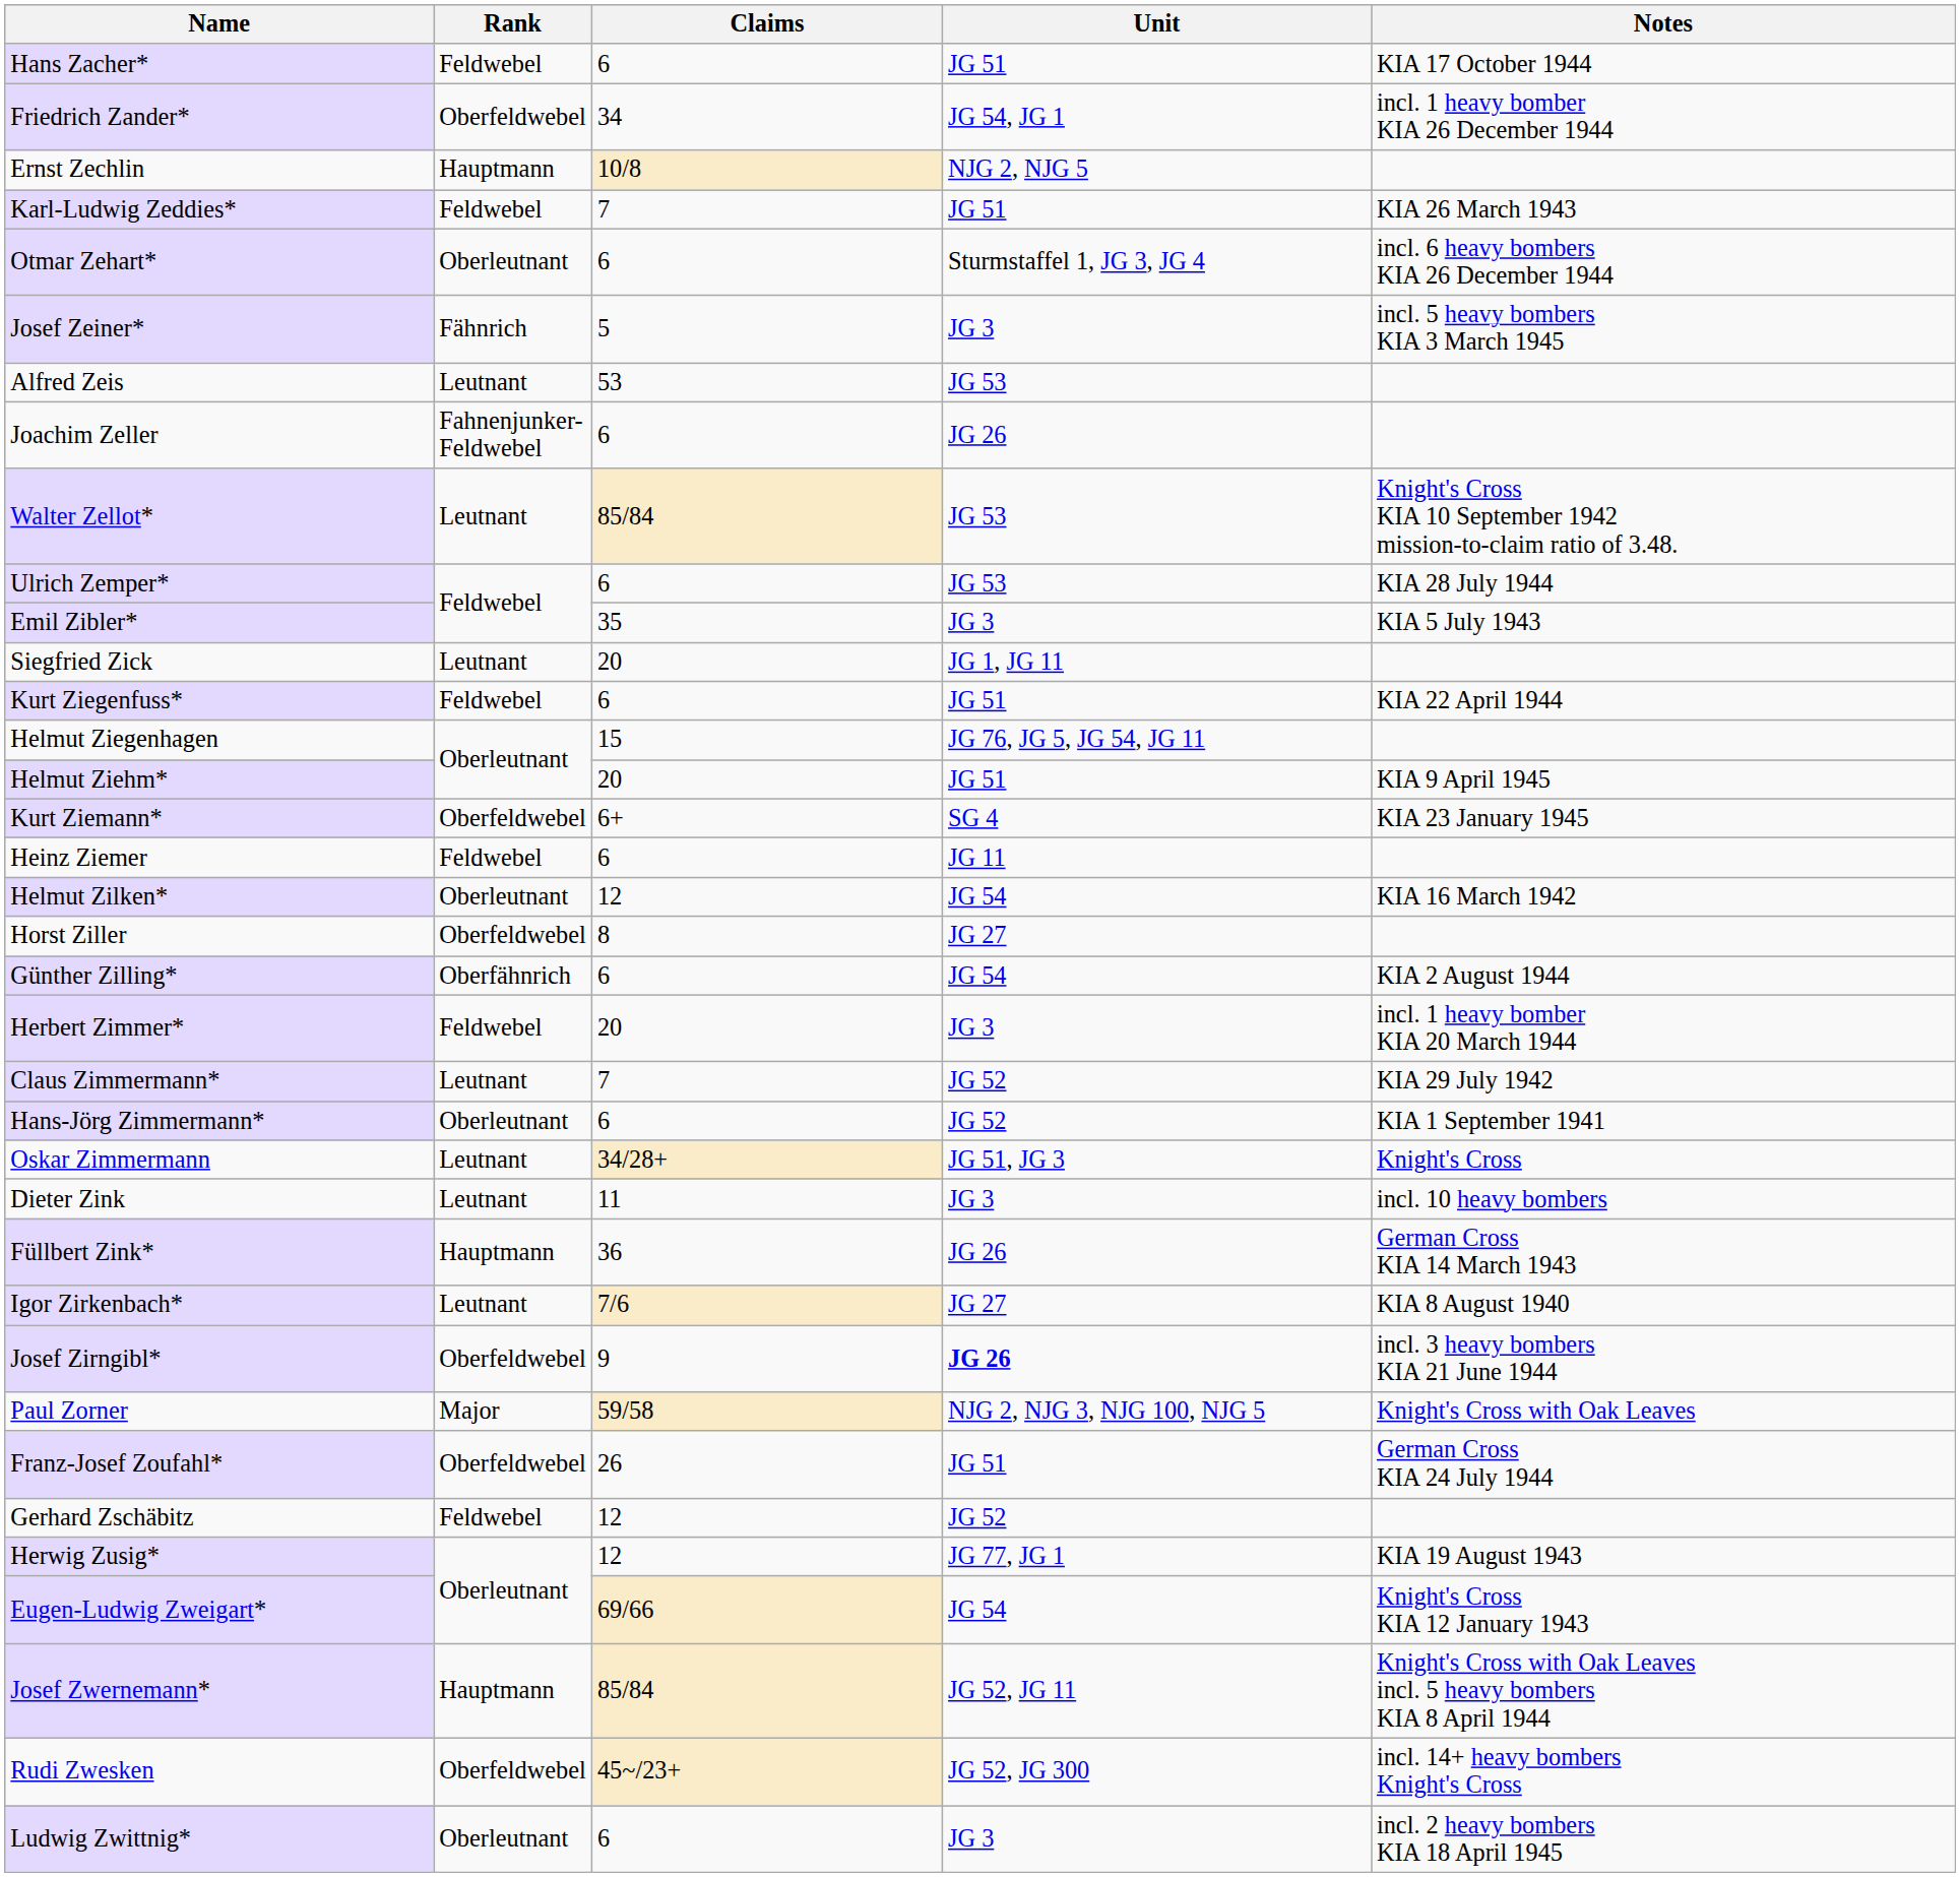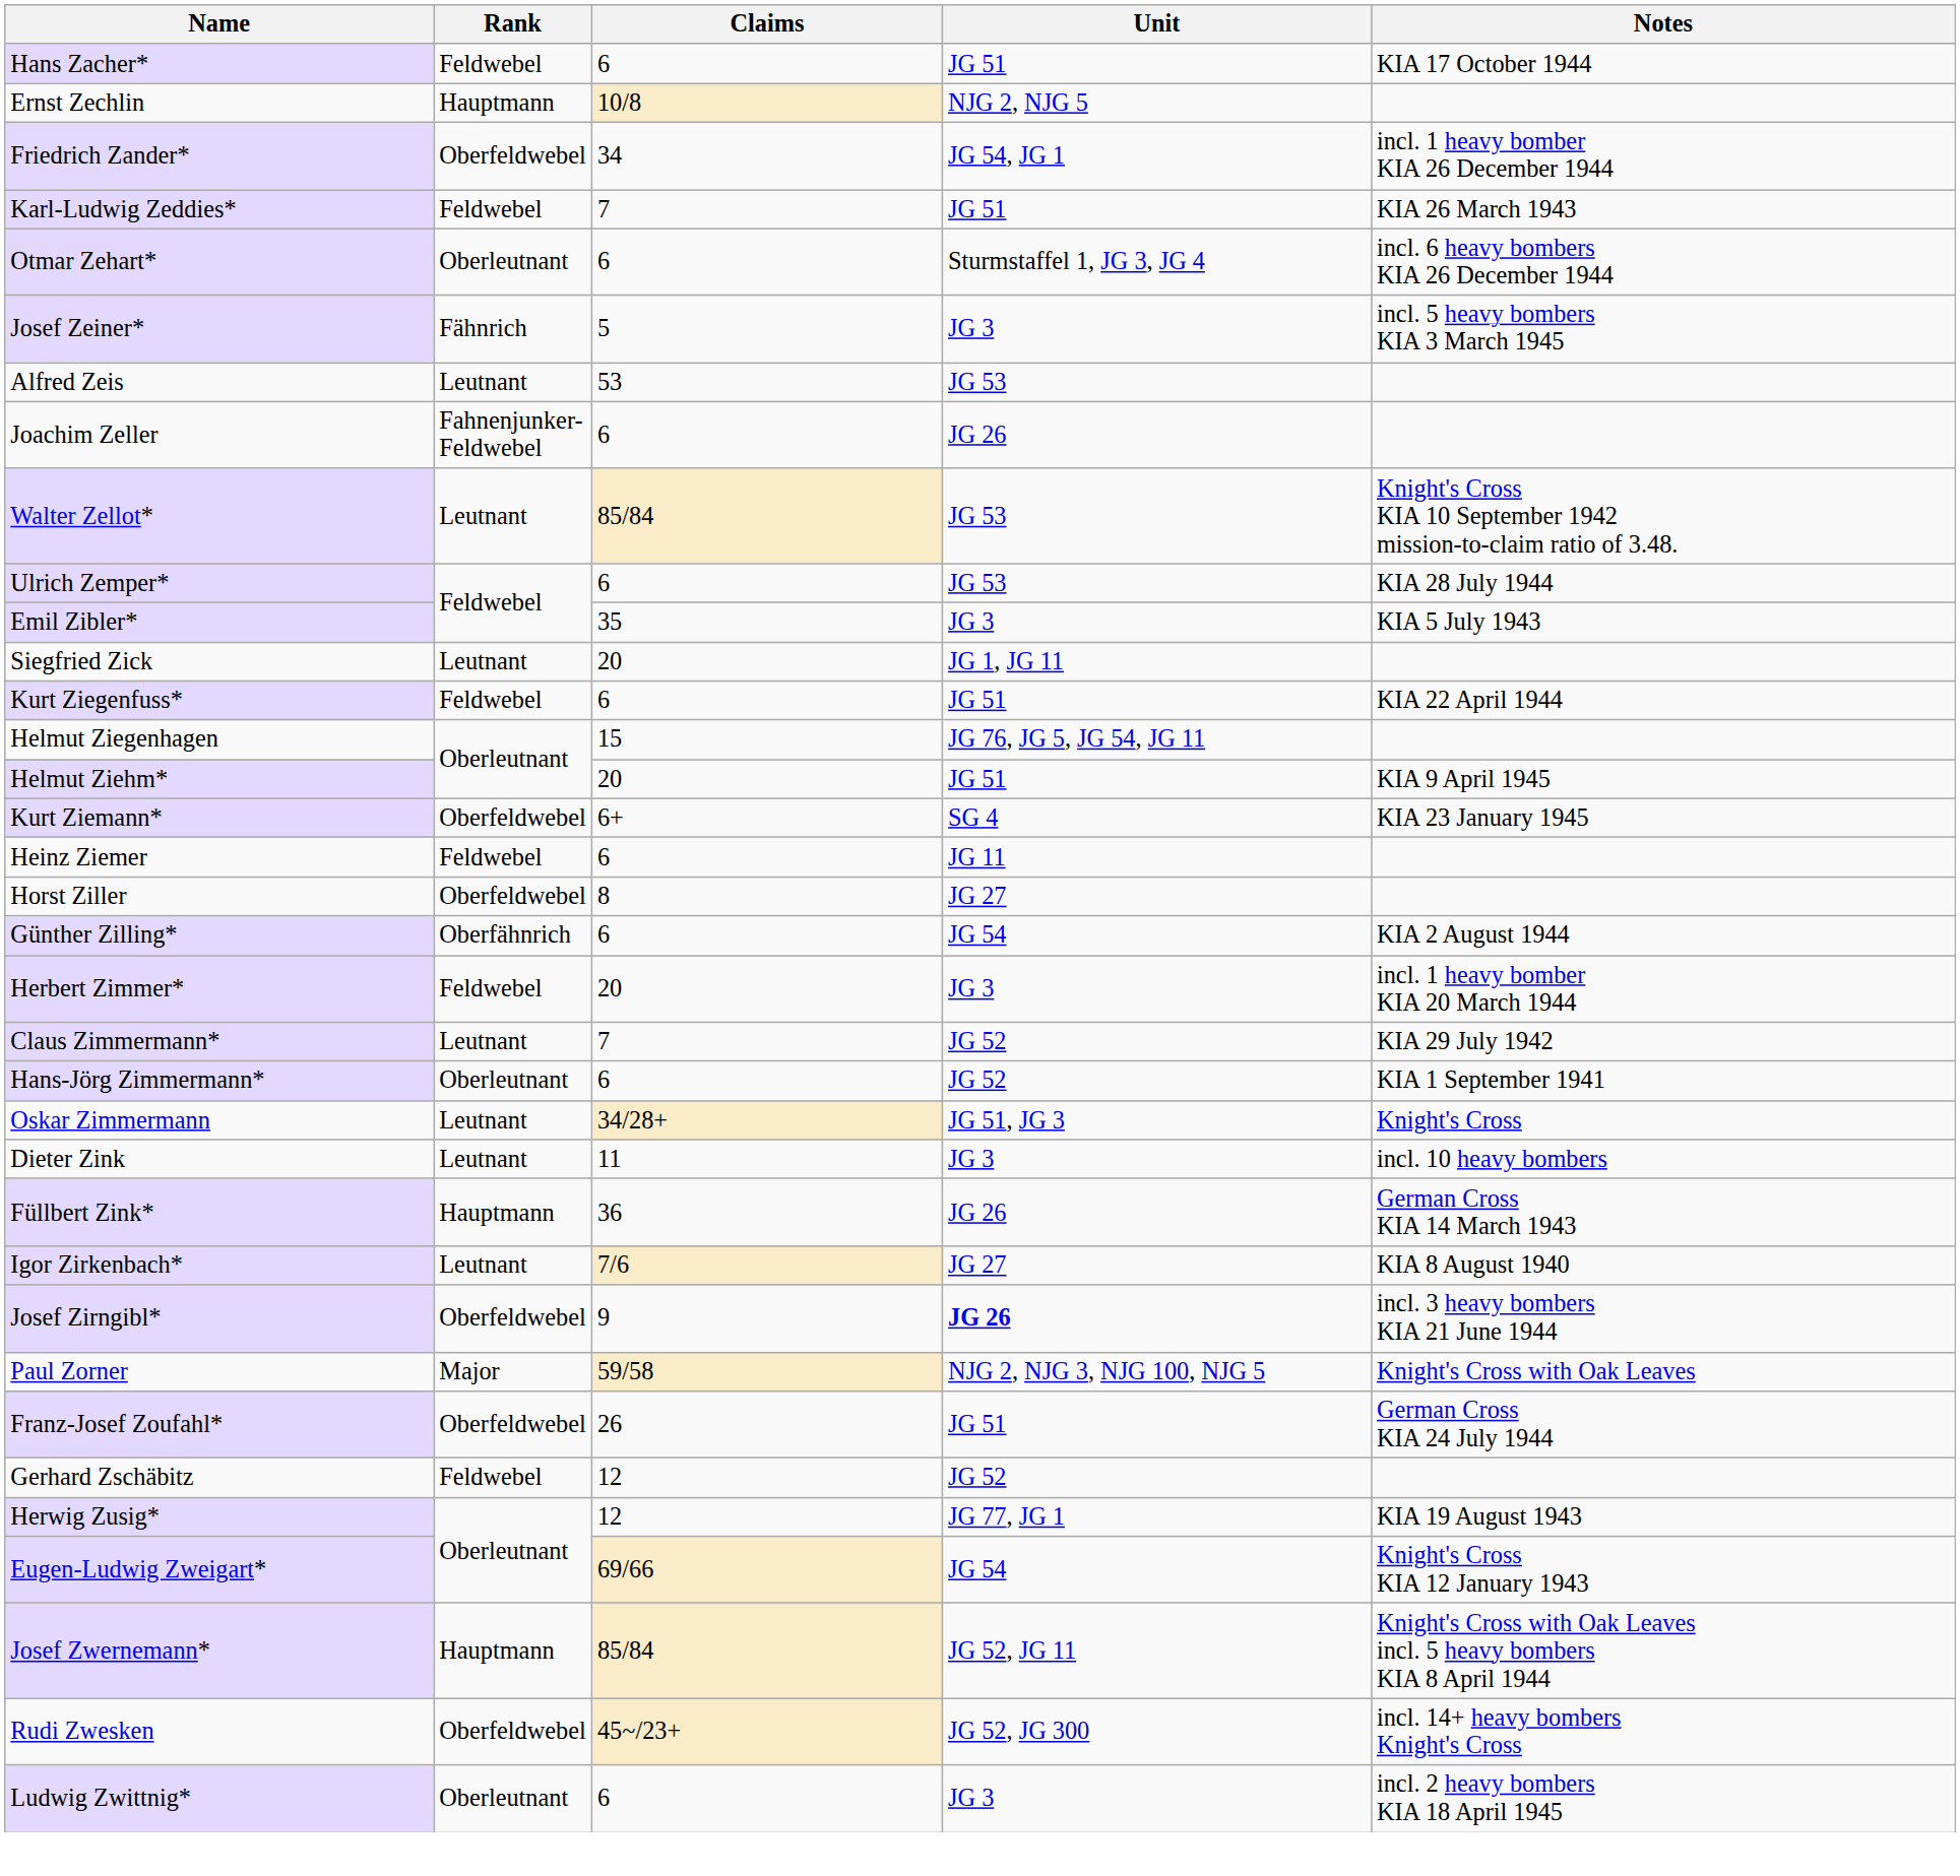 <table class="wikitable" style="width:100%;">
 <tr>
 <th width="22%">Name</th>
 <th width="8%">Rank</th>
 <th width="18%">Claims</th>
 <th width="22%">Unit</th>
 <th width="30%">Notes</th>
 </tr>
 <tr>
 <td style="background:#e3d9ff;" align="left">Hans Zacher*</td>
 <td>Feldwebel</td>
 <td>6</td>
 <td><a href='#'>JG 51</a></td>
 <td>KIA 17 October 1944</td>
 </tr>
 <tr>
+<td>Ernst Zechlin</td>
+<td>Hauptmann</td>
+<td style="background:#faecc8" align="left">10/8</td>
+<td><a href='#'>NJG 2</a>, <a href='#'>NJG 5</a></td>
+<td></td>
+</tr>
+<tr>
 <td style="background:#e3d9ff;" align="left">Friedrich Zander*</td>
 <td>Oberfeldwebel</td>
 <td>34</td>
 <td><a href='#'>JG 54</a>, <a href='#'>JG 1</a></td>
 <td>incl. 1 <a href='#'>heavy bomber</a><br>KIA 26 December 1944</td>
-</tr>
-<tr>
-<td>Ernst Zechlin</td>
-<td>Hauptmann</td>
-<td style="background:#faecc8" align="left">10/8</td>
-<td><a href='#'>NJG 2</a>, <a href='#'>NJG 5</a></td>
-<td></td>
 </tr>
 <tr>
 <td style="background:#e3d9ff;" align="left">Karl-Ludwig Zeddies*</td>
 <td>Feldwebel</td>
 <td>7</td>
 <td><a href='#'>JG 51</a></td>
 <td>KIA 26 March 1943</td>
 </tr>
 <tr>
 <td style="background:#e3d9ff;" align="left">Otmar Zehart*</td>
 <td>Oberleutnant</td>
 <td>6</td>
 <td>Sturmstaffel 1, <a href='#'>JG 3</a>, <a href='#'>JG 4</a></td>
 <td>incl. 6 <a href='#'>heavy bombers</a><br>KIA 26 December 1944</td>
 </tr>
 <tr>
 <td style="background:#e3d9ff;" align="left">Josef Zeiner*</td>
 <td>Fähnrich</td>
 <td>5</td>
 <td><a href='#'>JG 3</a></td>
 <td>incl. 5 <a href='#'>heavy bombers</a><br>KIA 3 March 1945</td>
 </tr>
 <tr>
 <td>Alfred Zeis</td>
 <td>Leutnant</td>
 <td>53</td>
 <td><a href='#'>JG 53</a></td>
 <td></td>
 </tr>
 <tr>
 <td>Joachim Zeller</td>
 <td>Fahnenjunker-Feldwebel</td>
 <td>6</td>
 <td><a href='#'>JG 26</a></td>
 <td></td>
 </tr>
 <tr>
 <td style="background:#e3d9ff;" align="left"><a href='#'>Walter Zellot</a>*</td>
 <td>Leutnant</td>
 <td style="background:#faecc8" align="left">85/84</td>
 <td><a href='#'>JG 53</a></td>
 <td><a href='#'>Knight's Cross</a><br>KIA 10 September 1942<br>mission-to-claim ratio of 3.48.</td>
 </tr>
 <tr>
 <td style="background:#e3d9ff;" align="left">Ulrich Zemper*</td>
 <td rowspan="2">Feldwebel</td>
 <td>6</td>
 <td><a href='#'>JG 53</a></td>
 <td>KIA 28 July 1944</td>
 </tr>
 <tr>
 <td style="background:#e3d9ff;" align="left">Emil Zibler*</td>
 <td>35</td>
 <td><a href='#'>JG 3</a></td>
 <td>KIA 5 July 1943</td>
 </tr>
 <tr>
 <td>Siegfried Zick</td>
 <td>Leutnant</td>
 <td>20</td>
 <td><a href='#'>JG 1</a>, <a href='#'>JG 11</a></td>
 <td></td>
 </tr>
 <tr>
 <td style="background:#e3d9ff;" align="left">Kurt Ziegenfuss*</td>
 <td>Feldwebel</td>
 <td>6</td>
 <td><a href='#'>JG 51</a></td>
 <td>KIA 22 April 1944</td>
 </tr>
 <tr>
 <td>Helmut Ziegenhagen</td>
 <td rowspan="2">Oberleutnant</td>
 <td>15</td>
 <td><a href='#'>JG 76</a>, <a href='#'>JG 5</a>, <a href='#'>JG 54</a>, <a href='#'>JG 11</a></td>
 <td></td>
 </tr>
 <tr>
 <td style="background:#e3d9ff;" align="left">Helmut Ziehm*</td>
 <td>20</td>
 <td><a href='#'>JG 51</a></td>
 <td>KIA 9 April 1945</td>
 </tr>
 <tr>
 <td style="background:#e3d9ff;" align="left">Kurt Ziemann*</td>
 <td>Oberfeldwebel</td>
 <td>6+</td>
 <td><a href='#'>SG 4</a></td>
 <td>KIA 23 January 1945</td>
 </tr>
 <tr>
 <td>Heinz Ziemer</td>
 <td>Feldwebel</td>
 <td>6</td>
 <td><a href='#'>JG 11</a></td>
 <td></td>
-</tr>
-<tr>
-<td style="background:#e3d9ff;" align="left">Helmut Zilken*</td>
-<td>Oberleutnant</td>
-<td>12</td>
-<td><a href='#'>JG 54</a></td>
-<td>KIA 16 March 1942</td>
 </tr>
 <tr>
 <td>Horst Ziller</td>
 <td>Oberfeldwebel</td>
 <td>8</td>
 <td><a href='#'>JG 27</a></td>
 <td></td>
 </tr>
 <tr>
 <td style="background:#e3d9ff;" align="left">Günther Zilling*</td>
 <td>Oberfähnrich</td>
 <td>6</td>
 <td><a href='#'>JG 54</a></td>
 <td>KIA 2 August 1944</td>
 </tr>
 <tr>
 <td style="background:#e3d9ff;" align="left">Herbert Zimmer*</td>
 <td>Feldwebel</td>
 <td>20</td>
 <td><a href='#'>JG 3</a></td>
 <td>incl. 1 <a href='#'>heavy bomber</a><br>KIA 20 March 1944</td>
 </tr>
 <tr>
 <td style="background:#e3d9ff;" align="left">Claus Zimmermann*</td>
 <td>Leutnant</td>
 <td>7</td>
 <td><a href='#'>JG 52</a></td>
 <td>KIA 29 July 1942</td>
 </tr>
 <tr>
 <td style="background:#e3d9ff;" align="left">Hans-Jörg Zimmermann*</td>
 <td>Oberleutnant</td>
 <td>6</td>
 <td><a href='#'>JG 52</a></td>
 <td>KIA 1 September 1941</td>
 </tr>
 <tr>
 <td><a href='#'>Oskar Zimmermann</a></td>
 <td>Leutnant</td>
 <td style="background:#faecc8" align="left">34/28+</td>
 <td><a href='#'>JG 51</a>, <a href='#'>JG 3</a></td>
 <td><a href='#'>Knight's Cross</a></td>
 </tr>
 <tr>
 <td>Dieter Zink</td>
 <td>Leutnant</td>
 <td>11</td>
 <td><a href='#'>JG 3</a></td>
 <td>incl. 10 <a href='#'>heavy bombers</a></td>
 </tr>
 <tr>
 <td style="background:#e3d9ff;" align="left">Füllbert Zink*</td>
 <td>Hauptmann</td>
 <td>36</td>
 <td><a href='#'>JG 26</a></td>
 <td><a href='#'>German Cross</a><br>KIA 14 March 1943</td>
 </tr>
 <tr>
 <td style="background:#e3d9ff;" align="left">Igor Zirkenbach*</td>
 <td>Leutnant</td>
 <td style="background:#faecc8" align="left">7/6</td>
 <td><a href='#'>JG 27</a></td>
 <td>KIA 8 August 1940</td>
 </tr>
 <tr>
 <td style="background:#e3d9ff;" align="left">Josef Zirngibl*</td>
 <td>Oberfeldwebel</td>
 <td>9</td>
 <td><strong><a href='#'>JG 26</a></strong></td>
 <td>incl. 3 <a href='#'>heavy bombers</a><br>KIA 21 June 1944</td>
 </tr>
 <tr>
 <td><a href='#'>Paul Zorner</a></td>
 <td>Major</td>
 <td style="background:#faecc8" align="left">59/58</td>
 <td><a href='#'>NJG 2</a>, <a href='#'>NJG 3</a>, <a href='#'>NJG 100</a>, <a href='#'>NJG 5</a></td>
 <td><a href='#'>Knight's Cross with Oak Leaves</a></td>
 </tr>
 <tr>
 <td style="background:#e3d9ff;" align="left">Franz-Josef Zoufahl*</td>
 <td>Oberfeldwebel</td>
 <td>26</td>
 <td><a href='#'>JG 51</a></td>
 <td><a href='#'>German Cross</a><br>KIA 24 July 1944</td>
 </tr>
 <tr>
 <td>Gerhard Zschäbitz</td>
 <td>Feldwebel</td>
 <td>12</td>
 <td><a href='#'>JG 52</a></td>
 <td></td>
 </tr>
 <tr>
 <td style="background:#e3d9ff;" align="left">Herwig Zusig*</td>
 <td rowspan="2">Oberleutnant</td>
 <td>12</td>
 <td><a href='#'>JG 77</a>, <a href='#'>JG 1</a></td>
 <td>KIA 19 August 1943</td>
 </tr>
 <tr>
 <td style="background:#e3d9ff;" align="left"><a href='#'>Eugen-Ludwig Zweigart</a>*</td>
 <td style="background:#faecc8" align="left">69/66</td>
 <td><a href='#'>JG 54</a></td>
 <td><a href='#'>Knight's Cross</a><br>KIA 12 January 1943</td>
 </tr>
 <tr>
 <td style="background:#e3d9ff;" align="left"><a href='#'>Josef Zwernemann</a>*</td>
 <td>Hauptmann</td>
 <td style="background:#faecc8" align="left">85/84</td>
 <td><a href='#'>JG 52</a>, <a href='#'>JG 11</a></td>
 <td><a href='#'>Knight's Cross with Oak Leaves</a><br>incl. 5 <a href='#'>heavy bombers</a><br>KIA 8 April 1944</td>
 </tr>
 <tr>
 <td><a href='#'>Rudi Zwesken</a></td>
 <td>Oberfeldwebel</td>
 <td style="background:#faecc8" align="left">45~/23+</td>
 <td><a href='#'>JG 52</a>, <a href='#'>JG 300</a></td>
 <td>incl. 14+ <a href='#'>heavy bombers</a><br><a href='#'>Knight's Cross</a></td>
 </tr>
 <tr>
 <td style="background:#e3d9ff;" align="left">Ludwig Zwittnig*</td>
 <td>Oberleutnant</td>
 <td>6</td>
 <td><a href='#'>JG 3</a></td>
 <td>incl. 2 <a href='#'>heavy bombers</a><br>KIA 18 April 1945</td>
 </tr>
 </table>
